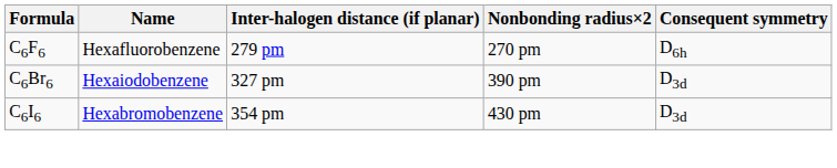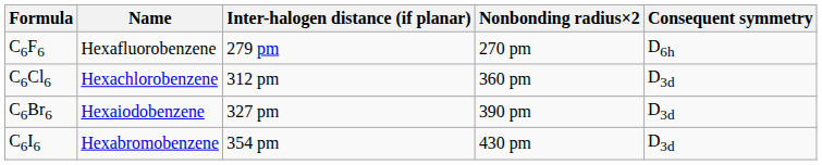 <table class="wikitable">
 <tr>
 <th>Formula</th>
 <th>Name</th>
 <th>Inter-halogen distance (if planar)</th>
 <th>Nonbonding radius×2</th>
 <th>Consequent symmetry</th>
 </tr>
 <tr>
 <td>C<sub>6</sub>F<sub>6</sub></td>
 <td>Hexafluorobenzene</td>
 <td>279 <a href='#'>pm</a></td>
 <td>270 pm</td>
 <td>D<sub>6h</sub></td>
 </tr>
 <tr>
+<td>C<sub>6</sub>Cl<sub>6</sub></td>
+<td><a href='#'>Hexachlorobenzene</a></td>
+<td>312 pm</td>
+<td>360 pm</td>
+<td>D<sub>3d</sub></td>
+</tr>
+<tr>
 <td>C<sub>6</sub>Br<sub>6</sub></td>
 <td><a href='#'>Hexaiodobenzene</a></td>
 <td>327 pm</td>
 <td>390 pm</td>
 <td>D<sub>3d</sub></td>
 </tr>
 <tr>
 <td>C<sub>6</sub>I<sub>6</sub></td>
 <td><a href='#'>Hexabromobenzene</a></td>
 <td>354 pm</td>
 <td>430 pm</td>
 <td>D<sub>3d</sub></td>
 </tr>
 </table>
